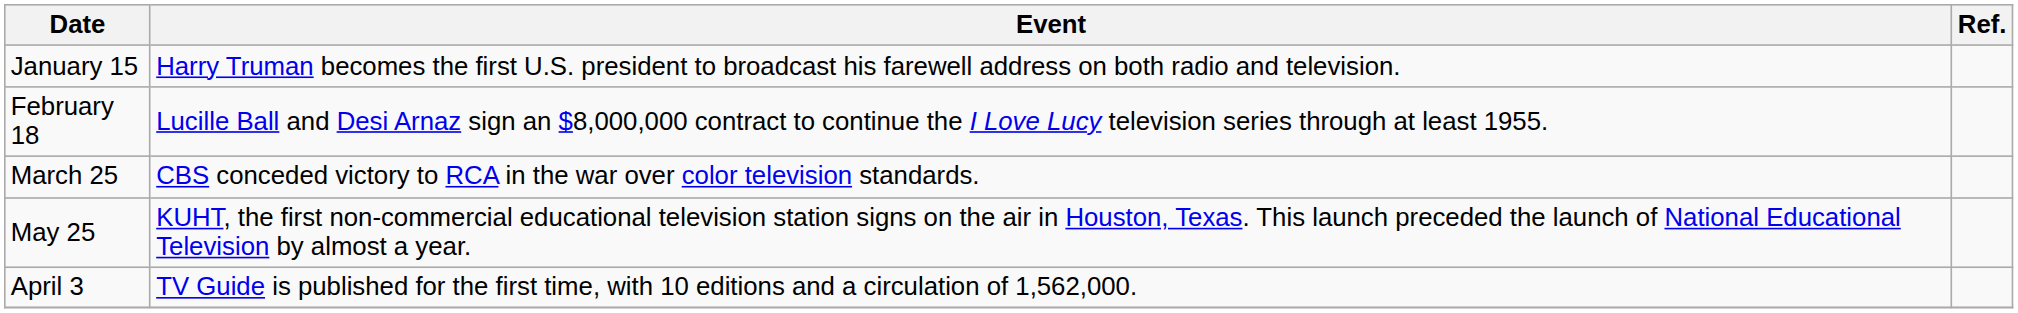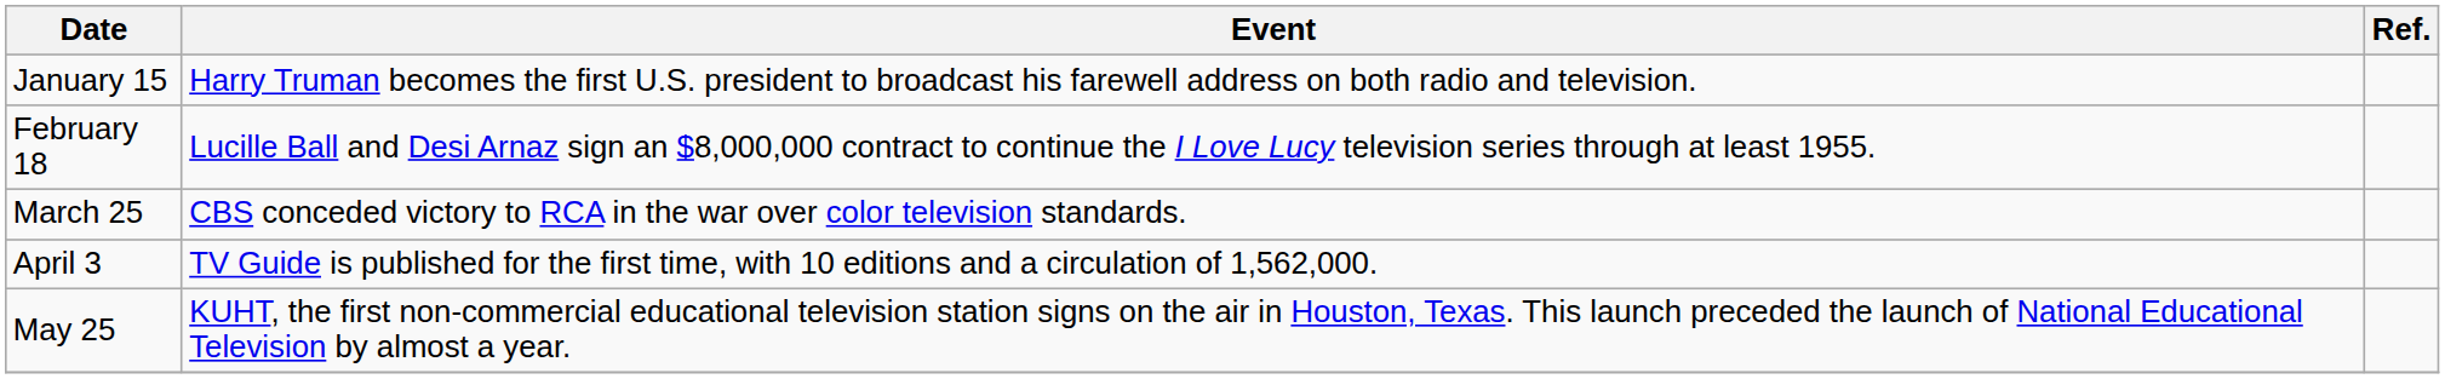 <table class="wikitable sortable">
 <tr>
 <th>Date</th>
 <th>Event</th>
 <th>Ref.</th>
 </tr>
 <tr>
 <td>January 15</td>
 <td><a href='#'>Harry Truman</a> becomes the first U.S. president to broadcast his farewell address on both radio and television.</td>
 <td></td>
 </tr>
 <tr>
 <td>February 18</td>
 <td><a href='#'>Lucille Ball</a> and <a href='#'>Desi Arnaz</a> sign an <a href='#'>$</a>8,000,000 contract to continue the <em><a href='#'>I Love Lucy</a></em> television series through at least 1955.</td>
 <td></td>
 </tr>
 <tr>
 <td>March 25</td>
 <td><a href='#'>CBS</a> conceded victory to <a href='#'>RCA</a> in the war over <a href='#'>color television</a> standards.</td>
 <td></td>
 </tr>
 <tr>
+<td>April 3</td>
+<td><a href='#'>TV Guide</a> is published for the first time, with 10 editions and a circulation of 1,562,000.</td>
+<td></td>
+</tr>
+<tr>
 <td>May 25</td>
 <td><a href='#'>KUHT</a>, the first non-commercial educational television station signs on the air in <a href='#'>Houston, Texas</a>. This launch preceded the launch of <a href='#'>National Educational Television</a> by almost a year.</td>
 <td></td>
 </tr>
 <tr>
-<td>April 3</td>
-<td><a href='#'>TV Guide</a> is published for the first time, with 10 editions and a circulation of 1,562,000.</td>
-<td></td>
-</tr>
-<tr>
 </tr>
 </table>
